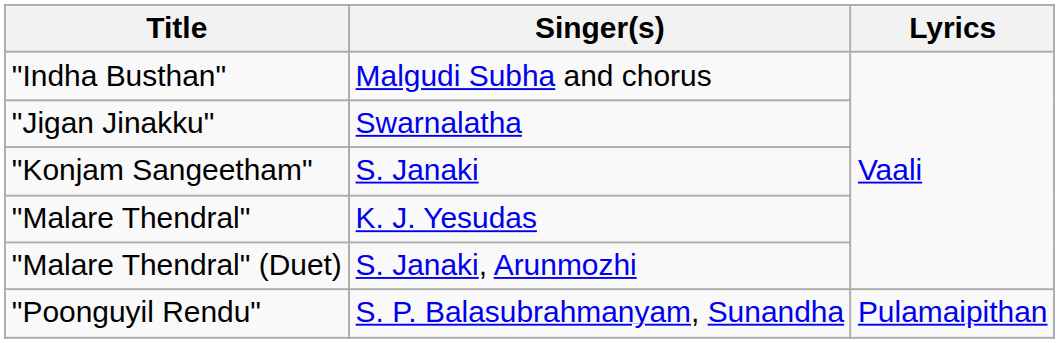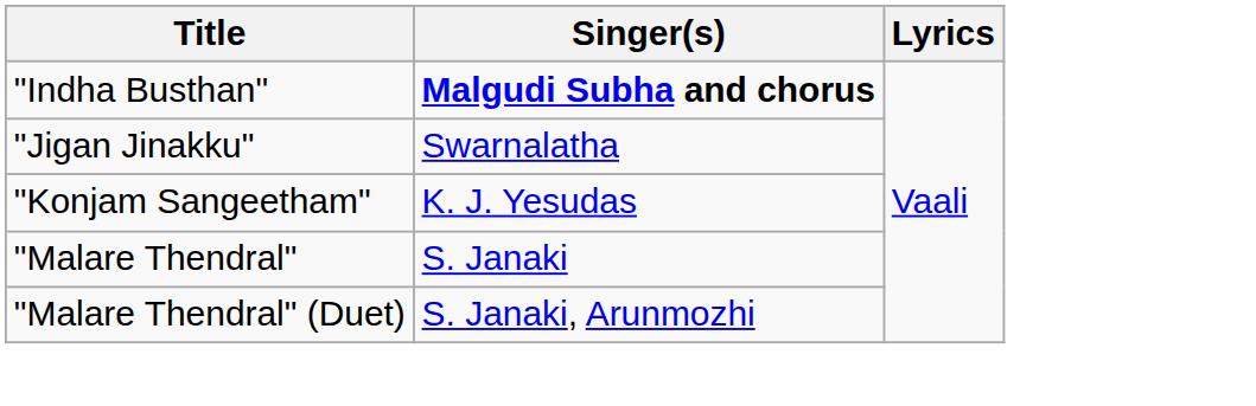 <table class="wikitable">
 <tr>
 <th>Title</th>
 <th>Singer(s)</th>
 <th>Lyrics</th>
 </tr>
 <tr>
 <td>"Indha Busthan"</td>
-<td><a href='#'>Malgudi Subha</a> and chorus</td>
+<td><strong><a href='#'>Malgudi Subha</a> and chorus</strong></td>
 <td rowspan=5><a href='#'>Vaali</a></td>
 </tr>
 <tr>
 <td>"Jigan Jinakku"</td>
 <td><a href='#'>Swarnalatha</a></td>
 </tr>
 <tr>
 <td>"Konjam Sangeetham"</td>
-<td><a href='#'>S. Janaki</a></td>
+<td><a href='#'>K. J. Yesudas</a></td>
 </tr>
 <tr>
 <td>"Malare Thendral"</td>
-<td><a href='#'>K. J. Yesudas</a></td>
+<td><a href='#'>S. Janaki</a></td>
 </tr>
 <tr>
 <td>"Malare Thendral" (Duet)</td>
 <td><a href='#'>S. Janaki</a>, <a href='#'>Arunmozhi</a></td>
 </tr>
-<tr>
-<td>"Poonguyil Rendu"</td>
-<td><a href='#'>S. P. Balasubrahmanyam</a>, <a href='#'>Sunandha</a></td>
-<td><a href='#'>Pulamaipithan</a></td>
-</tr>
 </table>
